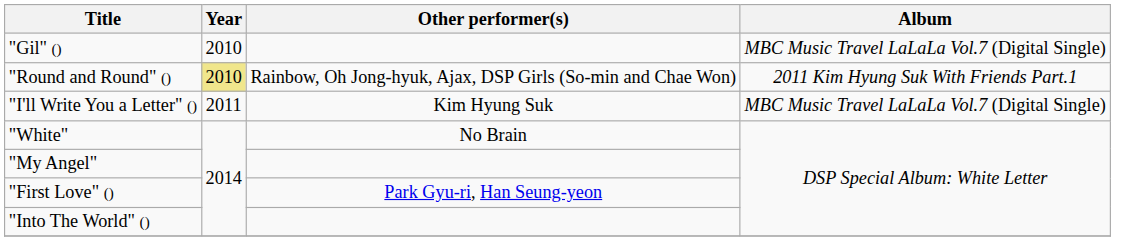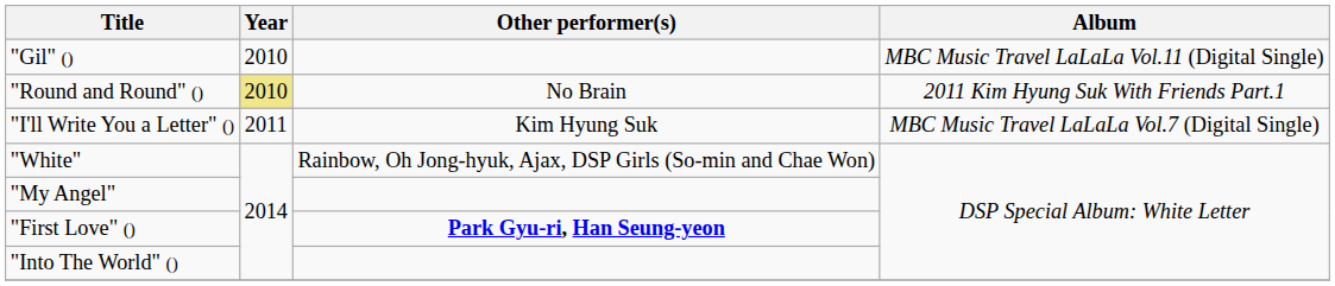 <table class="wikitable" style="text-align:center;">
 <tr>
 <th>Title</th>
 <th>Year</th>
 <th>Other performer(s)</th>
 <th>Album</th>
 </tr>
 <tr>
 <td align="left">"Gil" <small>()</small></td>
 <td>2010</td>
 <td></td>
-<td><em>MBC Music Travel LaLaLa Vol.7</em> (Digital Single)</td>
+<td><em>MBC Music Travel LaLaLa Vol.11</em> (Digital Single)</td>
 </tr>
 <tr>
 <td align="left">"Round and Round" <small>()</small></td>
 <td style="background: khaki;">2010</td>
-<td>Rainbow, Oh Jong-hyuk, Ajax, DSP Girls (So-min and Chae Won)</td>
+<td>No Brain</td>
 <td><em>2011 Kim Hyung Suk With Friends Part.1</em></td>
 </tr>
 <tr>
 <td align="left">"I'll Write You a Letter" <small>()</small></td>
 <td>2011</td>
 <td>Kim Hyung Suk</td>
 <td><em>MBC Music Travel LaLaLa Vol.7</em> (Digital Single)</td>
 </tr>
 <tr>
 <td align="left">"White"</td>
 <td rowspan="4">2014</td>
-<td>No Brain</td>
+<td>Rainbow, Oh Jong-hyuk, Ajax, DSP Girls (So-min and Chae Won)</td>
 <td rowspan="4"><em>DSP Special Album: White Letter</em></td>
 </tr>
 <tr>
 <td align="left">"My Angel"</td>
 <td></td>
 </tr>
 <tr>
 <td align="left">"First Love" <small>()</small></td>
-<td><a href='#'>Park Gyu-ri</a>, <a href='#'>Han Seung-yeon</a></td>
+<td><strong><a href='#'>Park Gyu-ri</a>, <a href='#'>Han Seung-yeon</a></strong></td>
 </tr>
 <tr>
 <td align="left">"Into The World" <small>()</small></td>
 <td></td>
 </tr>
 <tr>
 </tr>
 </table>
